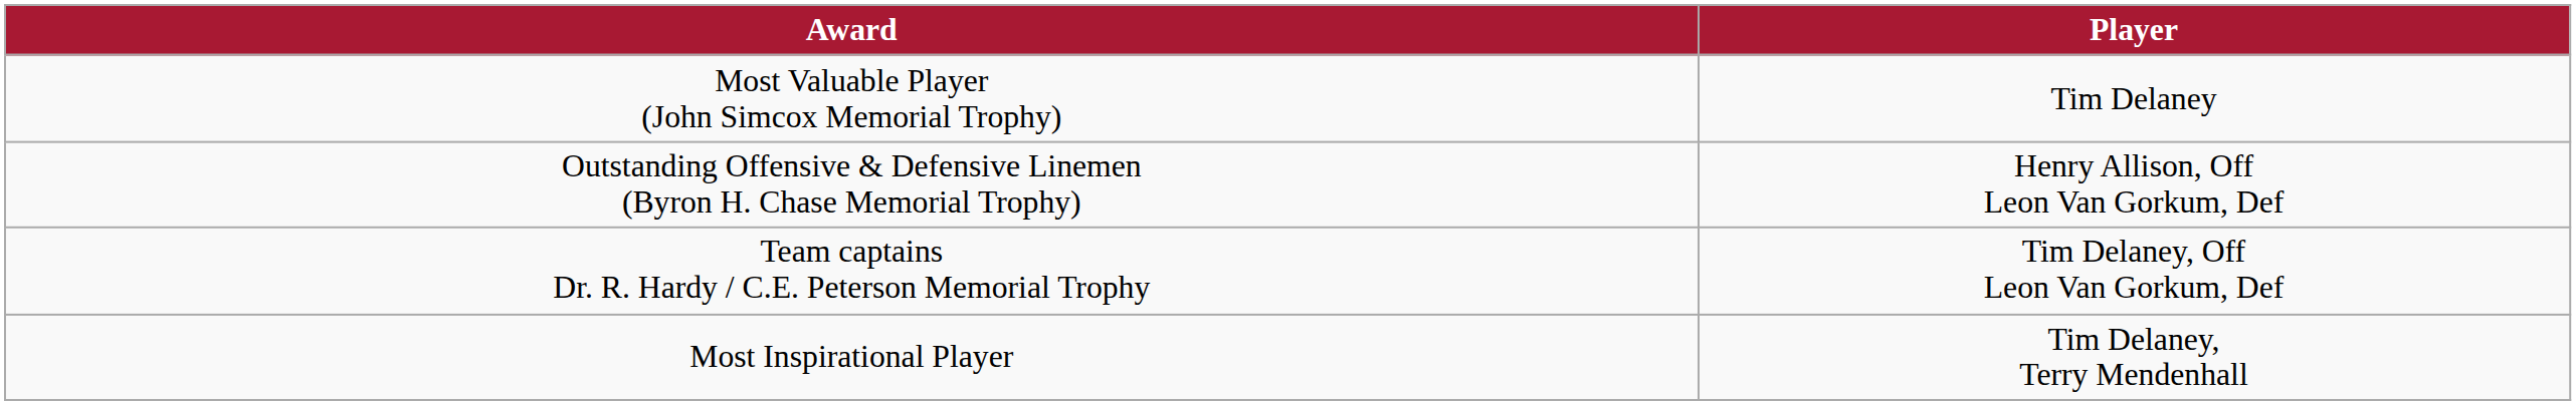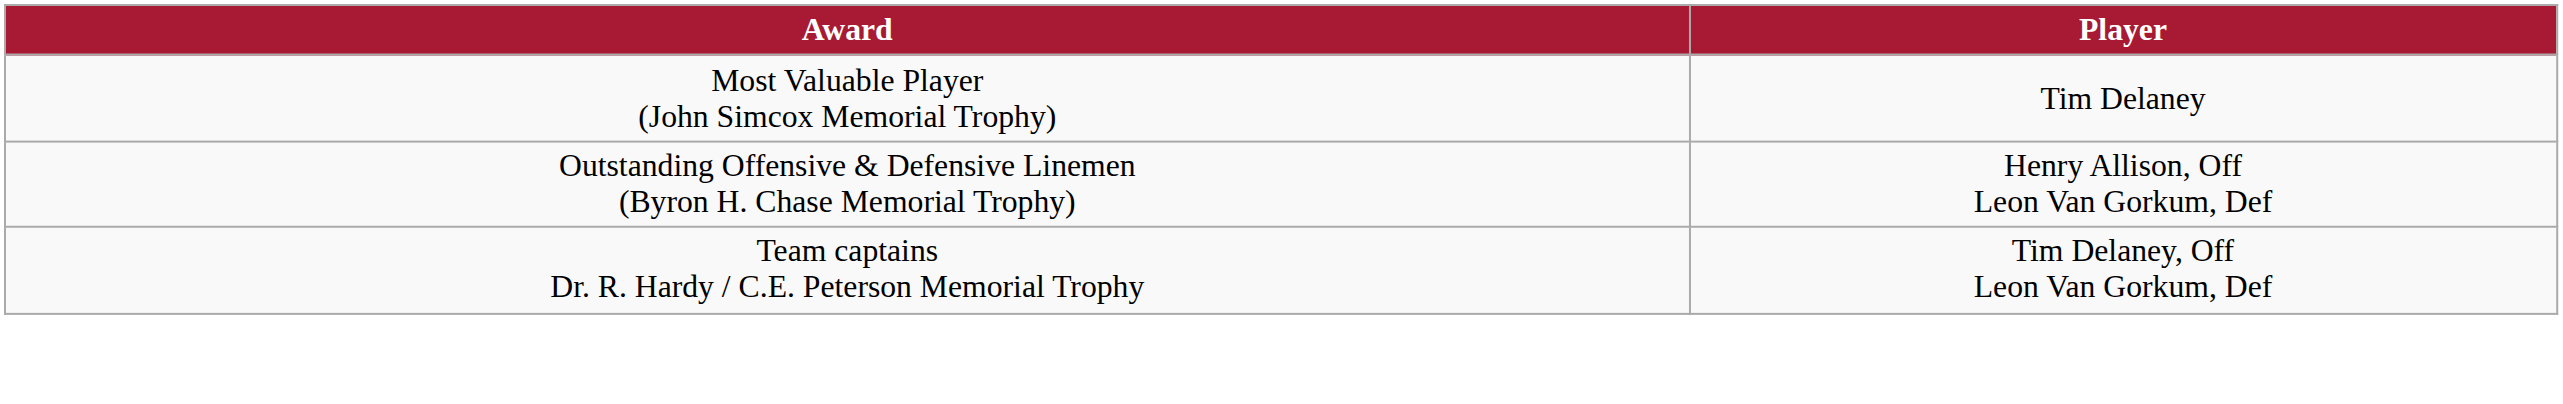 <table class="wikitable" width="65%">
 <tr>
 <th style="background:#A81933;color:#FFFFFF;">Award</th>
 <th style="background:#A81933;color:#FFFFFF;">Player</th>
 </tr>
 <tr align="center" bgcolor="">
 <td>Most Valuable Player<br>(John Simcox Memorial Trophy)</td>
 <td>Tim Delaney</td>
 </tr>
 <tr align="center" bgcolor="">
 <td>Outstanding Offensive & Defensive Linemen<br>(Byron H. Chase Memorial Trophy)</td>
 <td>Henry Allison, Off<br>Leon Van Gorkum, Def</td>
 </tr>
 <tr align="center" bgcolor="">
 <td>Team captains<br>Dr. R. Hardy / C.E. Peterson Memorial Trophy</td>
 <td>Tim Delaney, Off<br>Leon Van Gorkum, Def</td>
 </tr>
-<tr align="center" bgcolor="">
-<td>Most Inspirational Player</td>
-<td>Tim Delaney,<br>Terry Mendenhall</td>
-</tr>
 </table>
